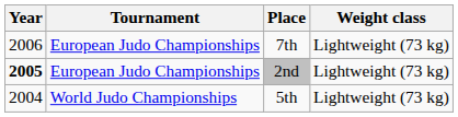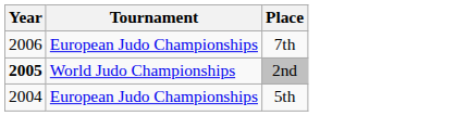 <table class=wikitable>
 <tr>
 <th>Year</th>
 <th>Tournament</th>
 <th>Place</th>
-<th>Weight class</th>
 </tr>
 <tr>
 <td>2006</td>
 <td><a href='#'>European Judo Championships</a></td>
 <td align="center">7th</td>
-<td>Lightweight (73 kg)</td>
 </tr>
 <tr>
 <td><strong>2005</strong></td>
-<td><a href='#'>European Judo Championships</a></td>
+<td><a href='#'>World Judo Championships</a></td>
 <td bgcolor="silver" align="center">2nd</td>
-<td>Lightweight (73 kg)</td>
 </tr>
 <tr>
 <td>2004</td>
-<td><a href='#'>World Judo Championships</a></td>
+<td><a href='#'>European Judo Championships</a></td>
 <td align="center">5th</td>
-<td>Lightweight (73 kg)</td>
 </tr>
 </table>
